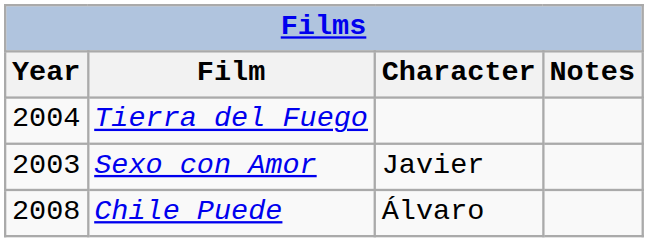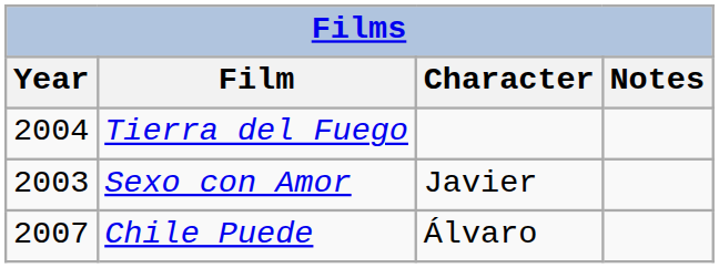 <table class="wikitable" style="font-size: 95%;">
 <tr>
 <th colspan="4" style="background: LightSteelBlue;"><a href='#'>Films</a></th>
 </tr>
 <tr>
 <th>Year</th>
 <th>Film</th>
 <th>Character</th>
 <th>Notes</th>
 </tr>
 <tr>
 <td>2004</td>
 <td><em><a href='#'>Tierra del Fuego</a></em></td>
 <td></td>
 <td></td>
 </tr>
 <tr>
 <td>2003</td>
 <td><em><a href='#'>Sexo con Amor</a></em></td>
 <td>Javier</td>
 <td></td>
 </tr>
 <tr>
-<td>2008</td>
+<td>2007</td>
 <td><em><a href='#'>Chile Puede</a></em></td>
 <td>Álvaro</td>
 <td></td>
 </tr>
 </table>
